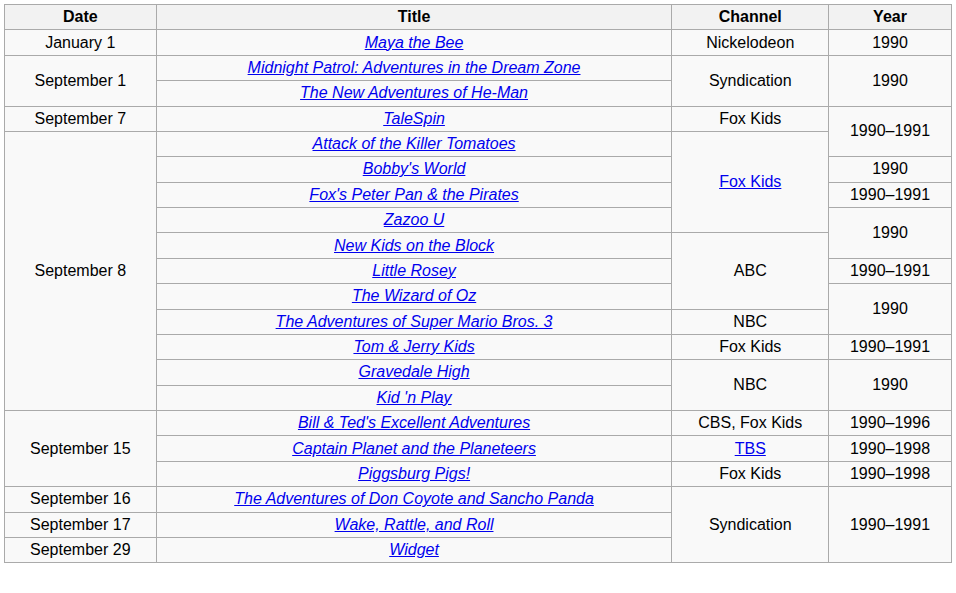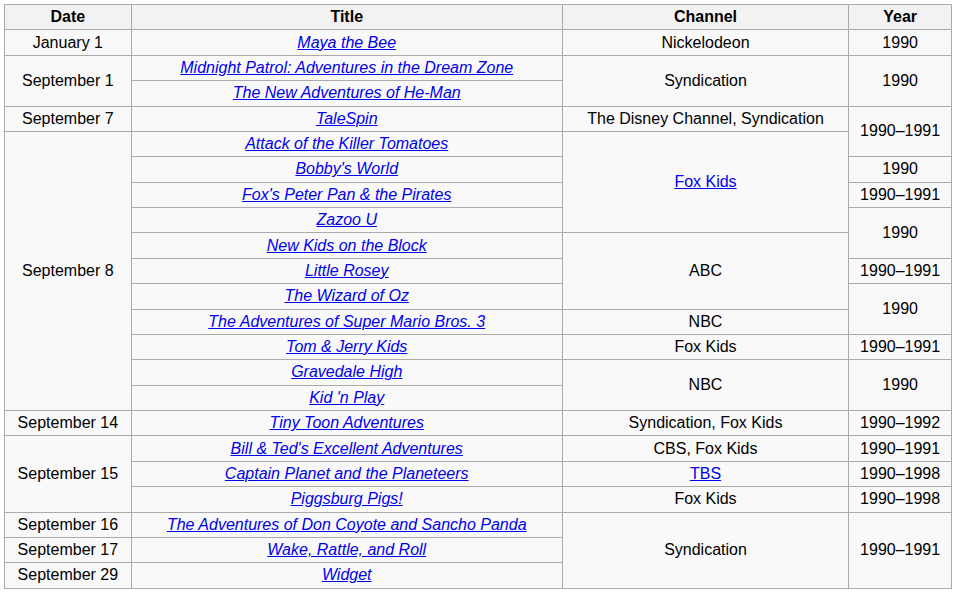 <table class="wikitable" style="text-align: center" width="75%">
 <tr>
 <th scope="col">Date</th>
 <th scope="col">Title</th>
 <th scope="col">Channel</th>
 <th scope="col">Year</th>
 </tr>
 <tr>
 <td>January 1</td>
 <td><em><a href='#'>Maya the Bee</a></em></td>
 <td>Nickelodeon</td>
 <td>1990</td>
 </tr>
 <tr>
 <td rowspan="2">September 1</td>
 <td><em><a href='#'>Midnight Patrol: Adventures in the Dream Zone</a></em></td>
 <td rowspan="2">Syndication</td>
 <td rowspan="2">1990</td>
 </tr>
 <tr>
 <td><em><a href='#'>The New Adventures of He-Man</a></em></td>
 </tr>
 <tr>
 <td>September 7</td>
 <td><em><a href='#'>TaleSpin</a></em></td>
-<td>Fox Kids</td>
+<td>The Disney Channel, Syndication</td>
 <td rowspan="2">1990–1991</td>
 </tr>
 <tr>
 <td rowspan="11">September 8</td>
 <td><em><a href='#'>Attack of the Killer Tomatoes</a></em></td>
 <td rowspan="4"><a href='#'>Fox Kids</a></td>
 </tr>
 <tr>
 <td><em><a href='#'>Bobby's World</a></em></td>
 <td>1990</td>
 </tr>
 <tr>
 <td><em><a href='#'>Fox's Peter Pan & the Pirates</a></em></td>
 <td>1990–1991</td>
 </tr>
 <tr>
 <td><em><a href='#'>Zazoo U</a></em></td>
 <td rowspan="2">1990</td>
 </tr>
 <tr>
 <td><em><a href='#'>New Kids on the Block</a></em></td>
 <td rowspan="3">ABC</td>
 </tr>
 <tr>
 <td><em><a href='#'>Little Rosey</a></em></td>
 <td>1990–1991</td>
 </tr>
 <tr>
 <td><em><a href='#'>The Wizard of Oz</a></em></td>
 <td rowspan="2">1990</td>
 </tr>
 <tr>
 <td><em><a href='#'>The Adventures of Super Mario Bros. 3</a></em></td>
 <td>NBC</td>
 </tr>
 <tr>
 <td><em><a href='#'>Tom & Jerry Kids</a></em></td>
 <td>Fox Kids</td>
 <td>1990–1991</td>
 </tr>
 <tr>
 <td><em><a href='#'>Gravedale High</a></em></td>
 <td rowspan="2">NBC</td>
 <td rowspan="2">1990</td>
 </tr>
 <tr>
 <td><em><a href='#'>Kid 'n Play</a></em></td>
 </tr>
 <tr>
+<td>September 14</td>
+<td><em><a href='#'>Tiny Toon Adventures</a></em></td>
+<td>Syndication, Fox Kids</td>
+<td>1990–1992</td>
+</tr>
+<tr>
 <td rowspan="3">September 15</td>
 <td><em><a href='#'>Bill & Ted's Excellent Adventures</a></em></td>
 <td>CBS, Fox Kids</td>
-<td>1990–1996</td>
+<td>1990–1991</td>
 </tr>
 <tr>
 <td><em><a href='#'>Captain Planet and the Planeteers</a></em></td>
 <td><a href='#'>TBS</a></td>
 <td>1990–1998</td>
 </tr>
 <tr>
 <td><em><a href='#'>Piggsburg Pigs!</a></em></td>
 <td>Fox Kids</td>
 <td>1990–1998</td>
 </tr>
 <tr>
 <td>September 16</td>
 <td><em><a href='#'>The Adventures of Don Coyote and Sancho Panda</a></em></td>
 <td rowspan="3">Syndication</td>
 <td rowspan="3">1990–1991</td>
 </tr>
 <tr>
 <td>September 17</td>
 <td><em><a href='#'>Wake, Rattle, and Roll</a></em></td>
 </tr>
 <tr>
 <td>September 29</td>
 <td><em><a href='#'>Widget</a></em></td>
 </tr>
 </table>
